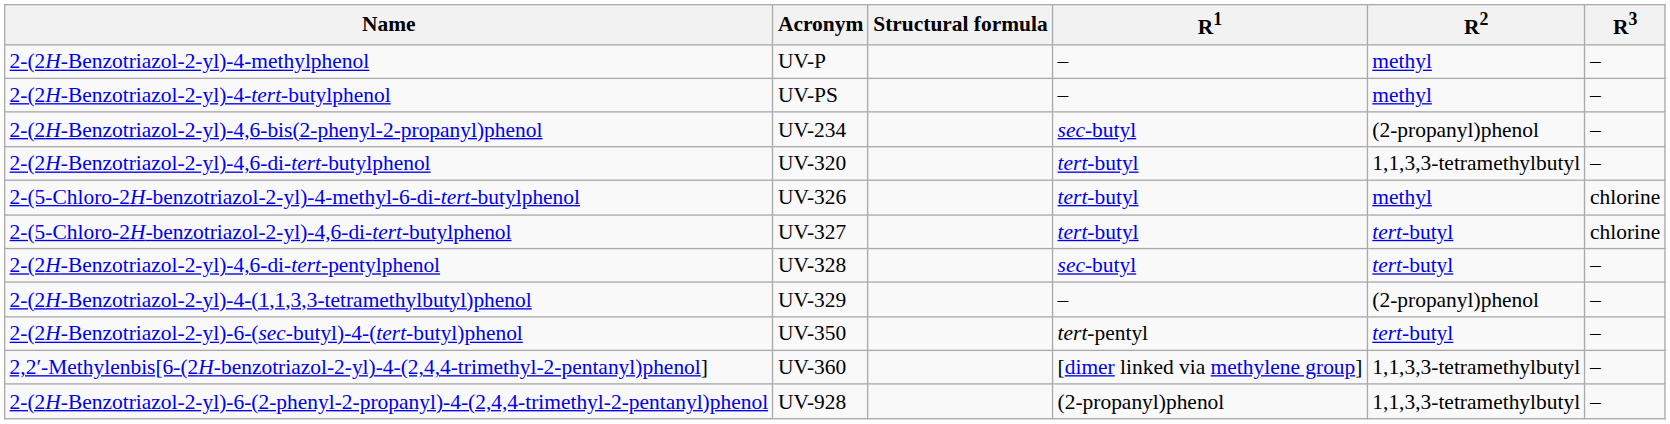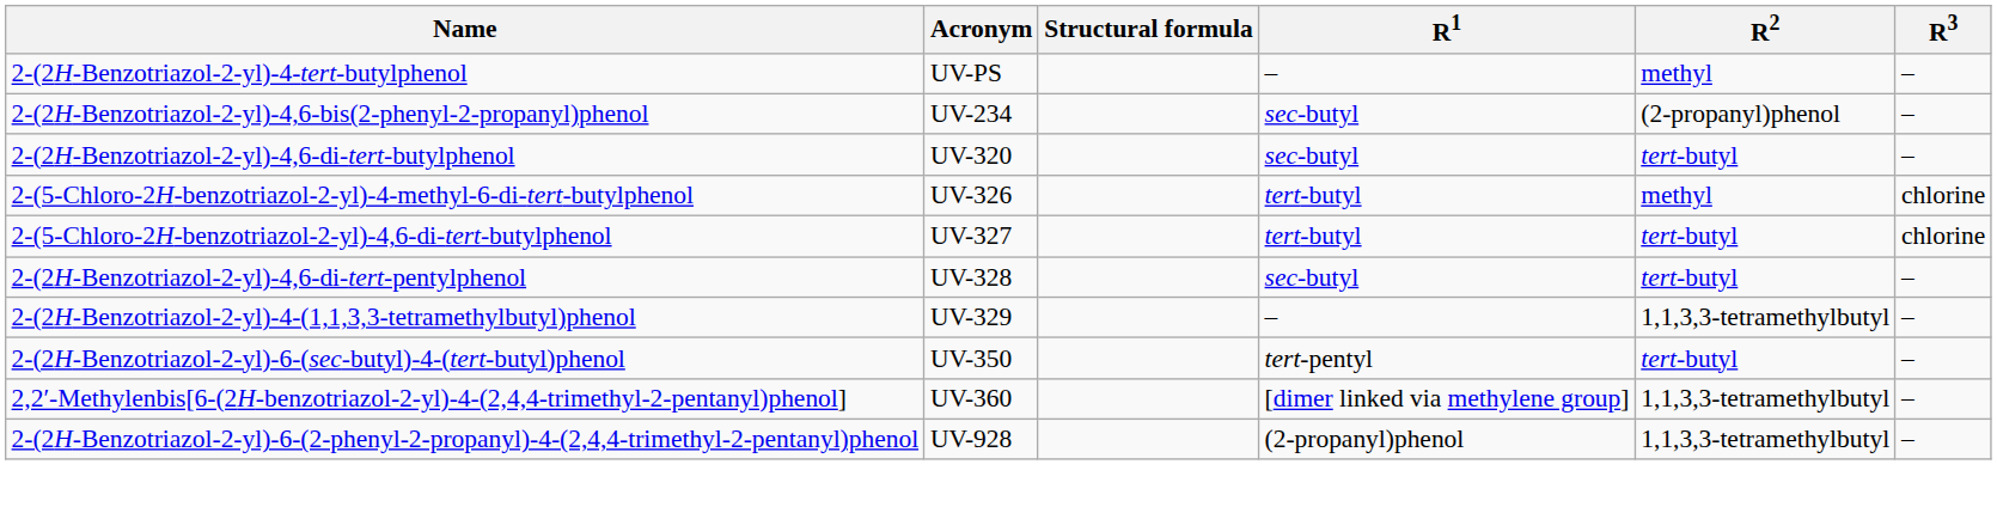 <table class="wikitable sortable">
 <tr>
 <th>Name</th>
 <th>Acronym</th>
 <th class="unsortable">Structural formula</th>
 <th>R<sup>1</sup></th>
 <th>R<sup>2</sup></th>
 <th>R<sup>3</sup></th>
-</tr>
-<tr>
-<td><a href='#'>2-(2<em>H</em>-Benzotriazol-2-yl)-4-methylphenol</a></td>
-<td>UV-P</td>
-<td></td>
-<td>–</td>
-<td><a href='#'>methyl</a></td>
-<td>–</td>
 </tr>
 <tr>
 <td><a href='#'>2-(2<em>H</em>-Benzotriazol-2-yl)-4-<em>tert</em>-butylphenol</a></td>
 <td>UV-PS</td>
 <td></td>
 <td>–</td>
 <td><a href='#'>methyl</a></td>
 <td>–</td>
 </tr>
 <tr>
 <td><a href='#'>2-(2<em>H</em>-Benzotriazol-2-yl)-4,6-bis(2-phenyl-2-propanyl)phenol</a></td>
 <td>UV-234</td>
 <td></td>
 <td><a href='#'><em>sec</em>-butyl</a></td>
 <td>(2-propanyl)phenol</td>
 <td>–</td>
 </tr>
 <tr>
 <td><a href='#'>2-(2<em>H</em>-Benzotriazol-2-yl)-4,6-di-<em>tert</em>-butylphenol</a></td>
 <td>UV-320</td>
 <td></td>
+<td><a href='#'><em>sec</em>-butyl</a></td>
 <td><a href='#'><em>tert</em>-butyl</a></td>
-<td>1,1,3,3-tetramethylbutyl</td>
 <td>–</td>
 </tr>
 <tr>
 <td><a href='#'>2-(5-Chloro-2<em>H</em>-benzotriazol-2-yl)-4-methyl-6-di-<em>tert</em>-butylphenol</a></td>
 <td>UV-326</td>
 <td></td>
 <td><a href='#'><em>tert</em>-butyl</a></td>
 <td><a href='#'>methyl</a></td>
 <td>chlorine</td>
 </tr>
 <tr>
 <td><a href='#'>2-(5-Chloro-2<em>H</em>-benzotriazol-2-yl)-4,6-di-<em>tert</em>-butylphenol</a></td>
 <td>UV-327</td>
 <td></td>
 <td><a href='#'><em>tert</em>-butyl</a></td>
 <td><a href='#'><em>tert</em>-butyl</a></td>
 <td>chlorine</td>
 </tr>
 <tr>
 <td><a href='#'>2-(2<em>H</em>-Benzotriazol-2-yl)-4,6-di-<em>tert</em>-pentylphenol</a></td>
 <td>UV-328</td>
 <td></td>
 <td><a href='#'><em>sec</em>-butyl</a></td>
 <td><a href='#'><em>tert</em>-butyl</a></td>
 <td>–</td>
 </tr>
 <tr>
 <td><a href='#'>2-(2<em>H</em>-Benzotriazol-2-yl)-4-(1,1,3,3-tetramethylbutyl)phenol</a></td>
 <td>UV-329</td>
 <td></td>
 <td>–</td>
-<td>(2-propanyl)phenol</td>
+<td>1,1,3,3-tetramethylbutyl</td>
 <td>–</td>
 </tr>
 <tr>
 <td><a href='#'>2-(2<em>H</em>-Benzotriazol-2-yl)-6-(<em>sec</em>-butyl)-4-(<em>tert</em>-butyl)phenol</a></td>
 <td>UV-350</td>
 <td></td>
 <td><em>tert</em>-pentyl</td>
 <td><a href='#'><em>tert</em>-butyl</a></td>
 <td>–</td>
 </tr>
 <tr>
 <td><a href='#'>2,2′-Methylenbis[6-(2<em>H</em>-benzotriazol-2-yl)-4-(2,4,4-trimethyl-2-pentanyl)phenol</a>]</td>
 <td>UV-360</td>
 <td></td>
 <td>[<a href='#'>dimer</a> linked via <a href='#'>methylene group</a>]</td>
 <td>1,1,3,3-tetramethylbutyl</td>
 <td>–</td>
 </tr>
 <tr>
 <td><a href='#'>2-(2<em>H</em>-Benzotriazol-2-yl)-6-(2-phenyl-2-propanyl)-4-(2,4,4-trimethyl-2-pentanyl)phenol</a></td>
 <td>UV-928</td>
 <td></td>
 <td>(2-propanyl)phenol</td>
 <td>1,1,3,3-tetramethylbutyl</td>
 <td>–</td>
 </tr>
 </table>
